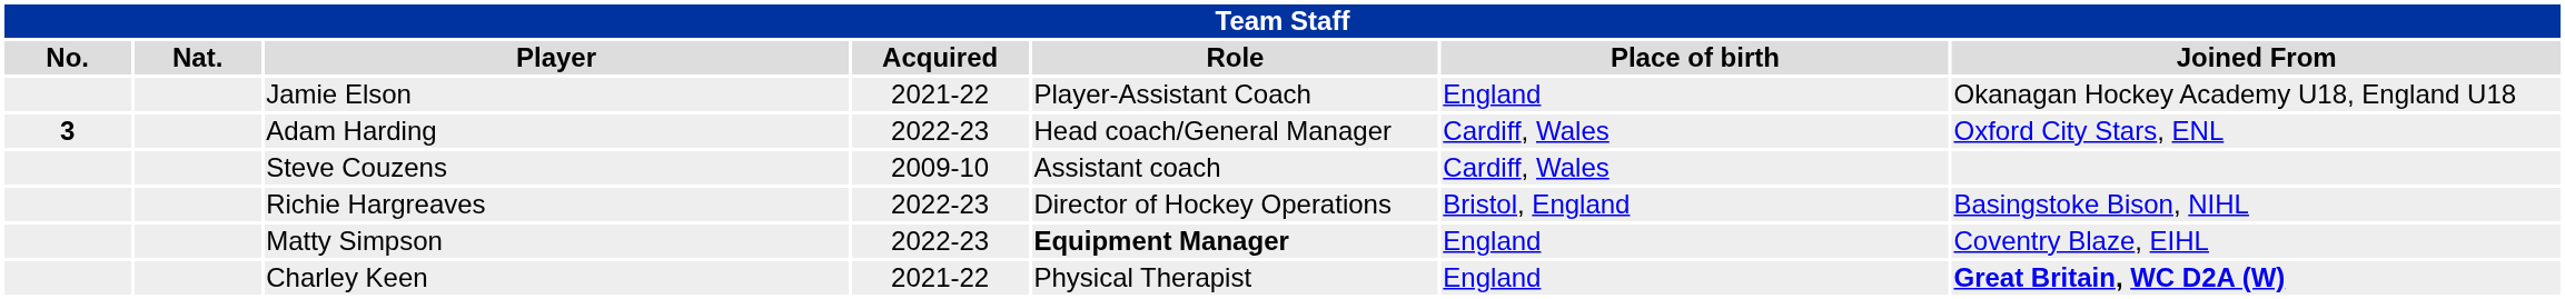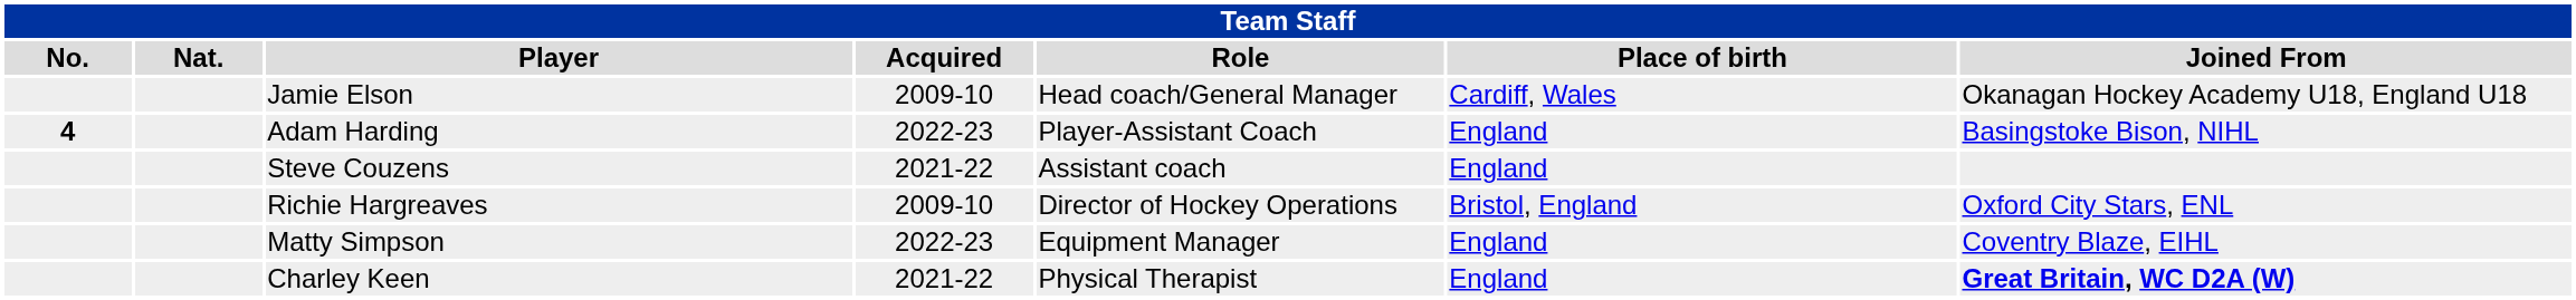 <table class="toccolours" style="width:97%; clear:both; margin:1.5em auto; text-align:center;">
 <tr>
 <th colspan="11" style="background:#0033A0; color:white;">Team Staff</th>
 </tr>
 <tr style="background:#ddd;">
 <th width="5%">No.</th>
 <th width="5%">Nat.</th>
 <th>Player</th>
 <th width="7%">Acquired</th>
 <th width="16%">Role</th>
 <th width="20%">Place of birth</th>
 <th width="24%">Joined From</th>
 </tr>
 <tr style="background:#eee;">
 <td></td>
 <td></td>
 <td align="left">Jamie Elson</td>
-<td>2021-22</td>
-<td align="left">Player-Assistant Coach</td>
-<td align="left"><a href='#'>England</a></td>
+<td>2009-10</td>
+<td align="left">Head coach/General Manager</td>
+<td align="left"><a href='#'>Cardiff</a>, <a href='#'>Wales</a></td>
 <td align="left">Okanagan Hockey Academy U18, England U18</td>
 </tr>
 <tr style="background:#eee;">
-<td><strong>3</strong></td>
+<td><strong>4</strong></td>
 <td></td>
 <td align="left">Adam Harding</td>
 <td>2022-23</td>
-<td align="left">Head coach/General Manager</td>
-<td align="left"><a href='#'>Cardiff</a>, <a href='#'>Wales</a></td>
-<td align="left"><a href='#'>Oxford City Stars</a>, <a href='#'>ENL</a></td>
+<td align="left">Player-Assistant Coach</td>
+<td align="left"><a href='#'>England</a></td>
+<td align="left"><a href='#'>Basingstoke Bison</a>, <a href='#'>NIHL</a></td>
 </tr>
 <tr style="background:#eee;">
 <td></td>
 <td></td>
 <td align="left">Steve Couzens</td>
-<td>2009-10</td>
+<td>2021-22</td>
 <td align="left">Assistant coach</td>
-<td align="left"><a href='#'>Cardiff</a>, <a href='#'>Wales</a></td>
+<td align="left"><a href='#'>England</a></td>
 <td align="left"></td>
 </tr>
 <tr style="background:#eee;">
 <td></td>
 <td></td>
 <td align="left">Richie Hargreaves</td>
-<td>2022-23</td>
+<td>2009-10</td>
 <td align="left">Director of Hockey Operations</td>
 <td align="left"><a href='#'>Bristol</a>, <a href='#'>England</a></td>
-<td align="left"><a href='#'>Basingstoke Bison</a>, <a href='#'>NIHL</a></td>
+<td align="left"><a href='#'>Oxford City Stars</a>, <a href='#'>ENL</a></td>
 </tr>
 <tr style="background:#eee;">
 <td></td>
 <td></td>
 <td align="left">Matty Simpson</td>
 <td>2022-23</td>
-<td align="left"><strong>Equipment Manager</strong></td>
+<td align="left">Equipment Manager</td>
 <td align="left"><a href='#'>England</a></td>
 <td align="left"><a href='#'>Coventry Blaze</a>, <a href='#'>EIHL</a></td>
 </tr>
 <tr style="background:#eee;">
 <td></td>
 <td></td>
 <td align="left">Charley Keen</td>
 <td>2021-22</td>
 <td align="left">Physical Therapist</td>
 <td align="left"><a href='#'>England</a></td>
 <td align="left"><strong><a href='#'>Great Britain</a>, <a href='#'>WC D2A (W)</a></strong></td>
 </tr>
 </table>
